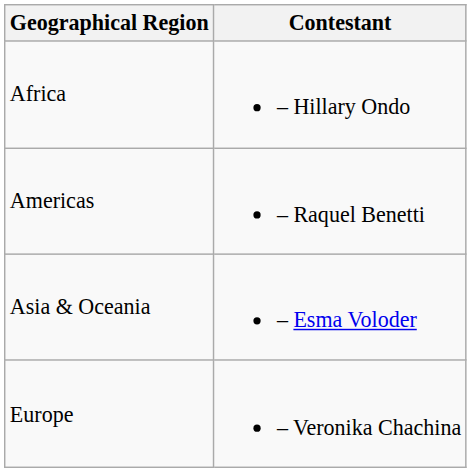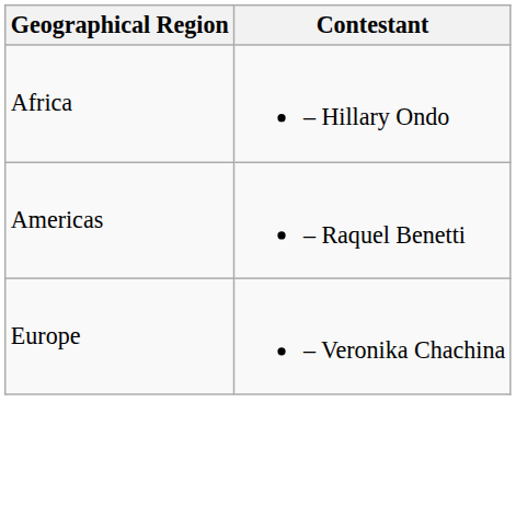 <table class="wikitable sortable" style="font-size:95%;">
 <tr>
 <th>Geographical Region</th>
 <th>Contestant</th>
 </tr>
 <tr>
 <td>Africa</td>
 <td><br><ul><li> – Hillary Ondo</li></ul></td>
 </tr>
 <tr>
 <td>Americas</td>
 <td><br><ul><li> – Raquel Benetti</li></ul></td>
 </tr>
 <tr>
-<td>Asia & Oceania</td>
-<td><br><ul><li> – <a href='#'>Esma Voloder</a></li></ul></td>
-</tr>
-<tr>
 <td>Europe</td>
 <td><br><ul><li> – Veronika Chachina</li></ul></td>
 </tr>
 </table>
